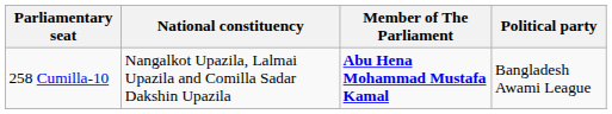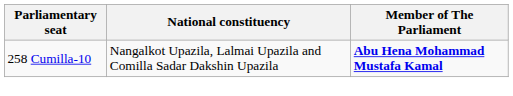 <table class="wikitable sortable">
 <tr>
 <th>Parliamentary seat</th>
 <th>National constituency</th>
 <th>Member of The Parliament</th>
-<th>Political party</th>
 </tr>
 <tr>
 <td>258 <a href='#'>Cumilla-10</a></td>
 <td>Nangalkot Upazila, Lalmai Upazila and Comilla Sadar Dakshin Upazila</td>
 <td><a href='#'><strong>Abu Hena Mohammad Mustafa Kamal</strong></a></td>
-<td>Bangladesh Awami League</td>
 </tr>
 </table>
